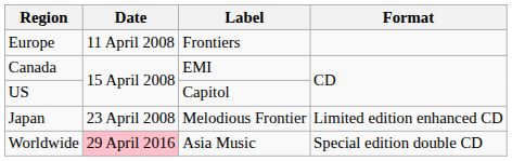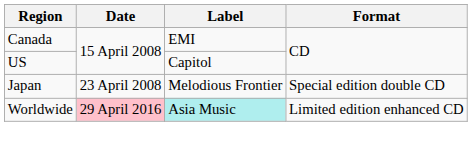 <table class="wikitable">
 <tr>
 <th>Region</th>
 <th>Date</th>
 <th>Label</th>
 <th>Format</th>
-</tr>
-<tr>
-<td>Europe</td>
-<td>11 April 2008</td>
-<td>Frontiers</td>
-<td></td>
 </tr>
 <tr>
 <td>Canada</td>
 <td rowspan=2>15 April 2008</td>
 <td>EMI</td>
 <td rowspan=2>CD</td>
 </tr>
 <tr>
 <td>US</td>
 <td>Capitol</td>
 </tr>
 <tr>
 <td>Japan</td>
 <td>23 April 2008</td>
 <td>Melodious Frontier</td>
-<td>Limited edition enhanced CD</td>
+<td>Special edition double CD</td>
 </tr>
 <tr>
 <td>Worldwide</td>
 <td style="background: pink;">29 April 2016</td>
-<td>Asia Music</td>
-<td>Special edition double CD</td>
+<td style="background: paleturquoise;">Asia Music</td>
+<td>Limited edition enhanced CD</td>
 </tr>
 </table>
